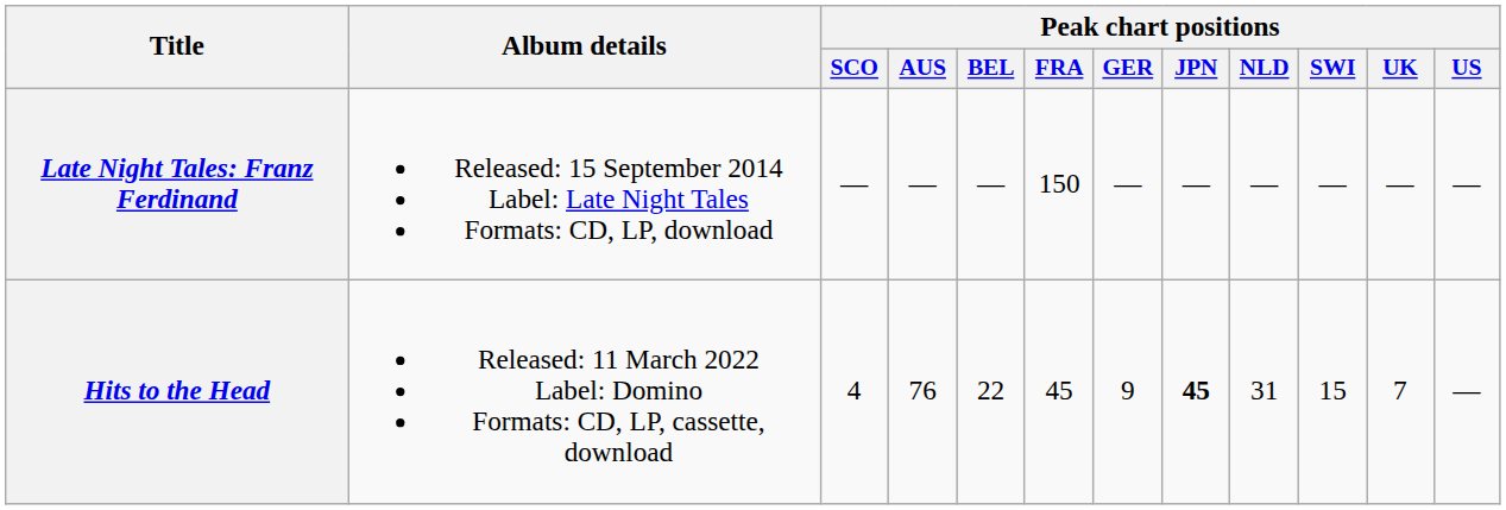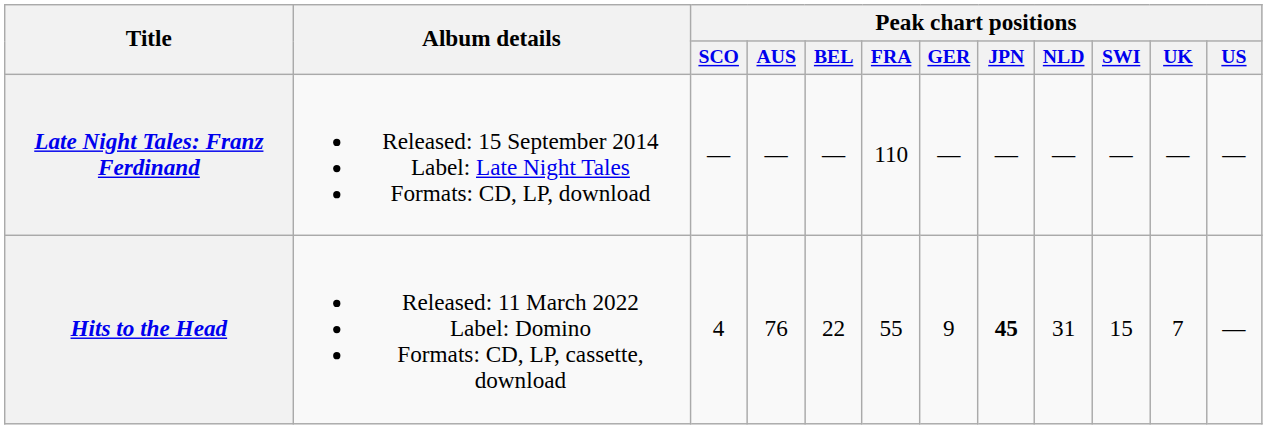 <table class="wikitable plainrowheaders" style="text-align:center;">
 <tr>
 <th scope="col" rowspan="2" style="width:13em;">Title</th>
 <th scope="col" rowspan="2" style="width:18em;">Album details</th>
 <th scope="col" colspan="10">Peak chart positions</th>
 </tr>
 <tr>
 <th scope="col" style="width:2.5em;font-size:85%;"><a href='#'>SCO</a><br></th>
 <th scope="col" style="width:2.5em;font-size:85%;"><a href='#'>AUS</a><br></th>
 <th scope="col" style="width:2.5em;font-size:85%;"><a href='#'>BEL</a><br></th>
 <th scope="col" style="width:2.5em;font-size:85%;"><a href='#'>FRA</a><br></th>
 <th scope="col" style="width:2.5em;font-size:85%;"><a href='#'>GER</a><br></th>
 <th scope="col" style="width:2.5em;font-size:85%;"><a href='#'>JPN</a><br></th>
 <th scope="col" style="width:2.5em;font-size:85%;"><a href='#'>NLD</a><br></th>
 <th scope="col" style="width:2.5em;font-size:85%;"><a href='#'>SWI</a><br></th>
 <th scope="col" style="width:2.5em;font-size:85%;"><a href='#'>UK</a><br></th>
 <th scope="col" style="width:2.5em;font-size:85%;"><a href='#'>US</a><br></th>
 </tr>
 <tr>
 <th scope="row"><em><a href='#'>Late Night Tales: Franz Ferdinand</a></em></th>
 <td><br><ul><li>Released: 15 September 2014</li><li>Label: <a href='#'>Late Night Tales</a></li><li>Formats: CD, LP, download</li></ul></td>
 <td>—</td>
 <td>—</td>
 <td>—</td>
-<td>150</td>
+<td>110</td>
 <td>—</td>
 <td>—</td>
 <td>—</td>
 <td>—</td>
 <td>—</td>
 <td>—</td>
 </tr>
 <tr>
 <th scope="row"><em><a href='#'>Hits to the Head</a></em></th>
 <td><br><ul><li>Released: 11 March 2022</li><li>Label: Domino</li><li>Formats: CD, LP, cassette, download</li></ul></td>
 <td>4</td>
 <td>76</td>
 <td>22</td>
-<td>45</td>
+<td>55</td>
 <td>9</td>
 <td><strong>45</strong></td>
 <td>31</td>
 <td>15</td>
 <td>7</td>
 <td>—</td>
 </tr>
 </table>
